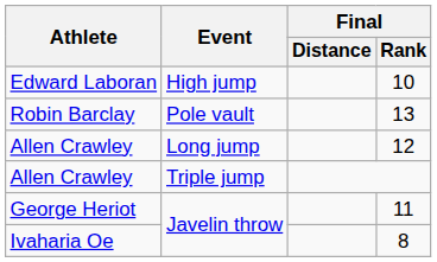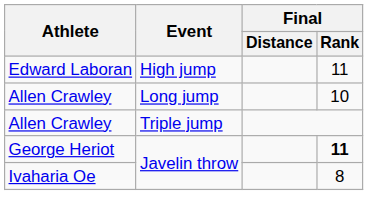 <table class=wikitable style=font-size:90%>
 <tr>
 <th rowspan=2>Athlete</th>
 <th rowspan=2>Event</th>
 <th colspan=2>Final</th>
 </tr>
 <tr style=font-size:95%>
 <th>Distance</th>
 <th>Rank</th>
 </tr>
 <tr align=center>
 <td align=left><a href='#'>Edward Laboran</a></td>
 <td align=left><a href='#'>High jump</a></td>
 <td></td>
-<td>10</td>
-</tr>
-<tr align=center>
-<td align=left><a href='#'>Robin Barclay</a></td>
-<td align=left><a href='#'>Pole vault</a></td>
-<td></td>
-<td>13</td>
+<td>11</td>
 </tr>
 <tr align=center>
 <td align=left><a href='#'>Allen Crawley</a></td>
 <td align=left><a href='#'>Long jump</a></td>
 <td></td>
-<td>12</td>
+<td>10</td>
 </tr>
 <tr align=center>
 <td align=left><a href='#'>Allen Crawley</a></td>
 <td align=left><a href='#'>Triple jump</a></td>
 <td colspan=2></td>
 </tr>
 <tr align=center>
 <td align=left><a href='#'>George Heriot</a></td>
 <td align=left rowspan=2><a href='#'>Javelin throw</a></td>
 <td></td>
-<td>11</td>
+<td><strong>11</strong></td>
 </tr>
 <tr align=center>
 <td align=left><a href='#'>Ivaharia Oe</a></td>
 <td></td>
 <td>8</td>
 </tr>
 </table>
